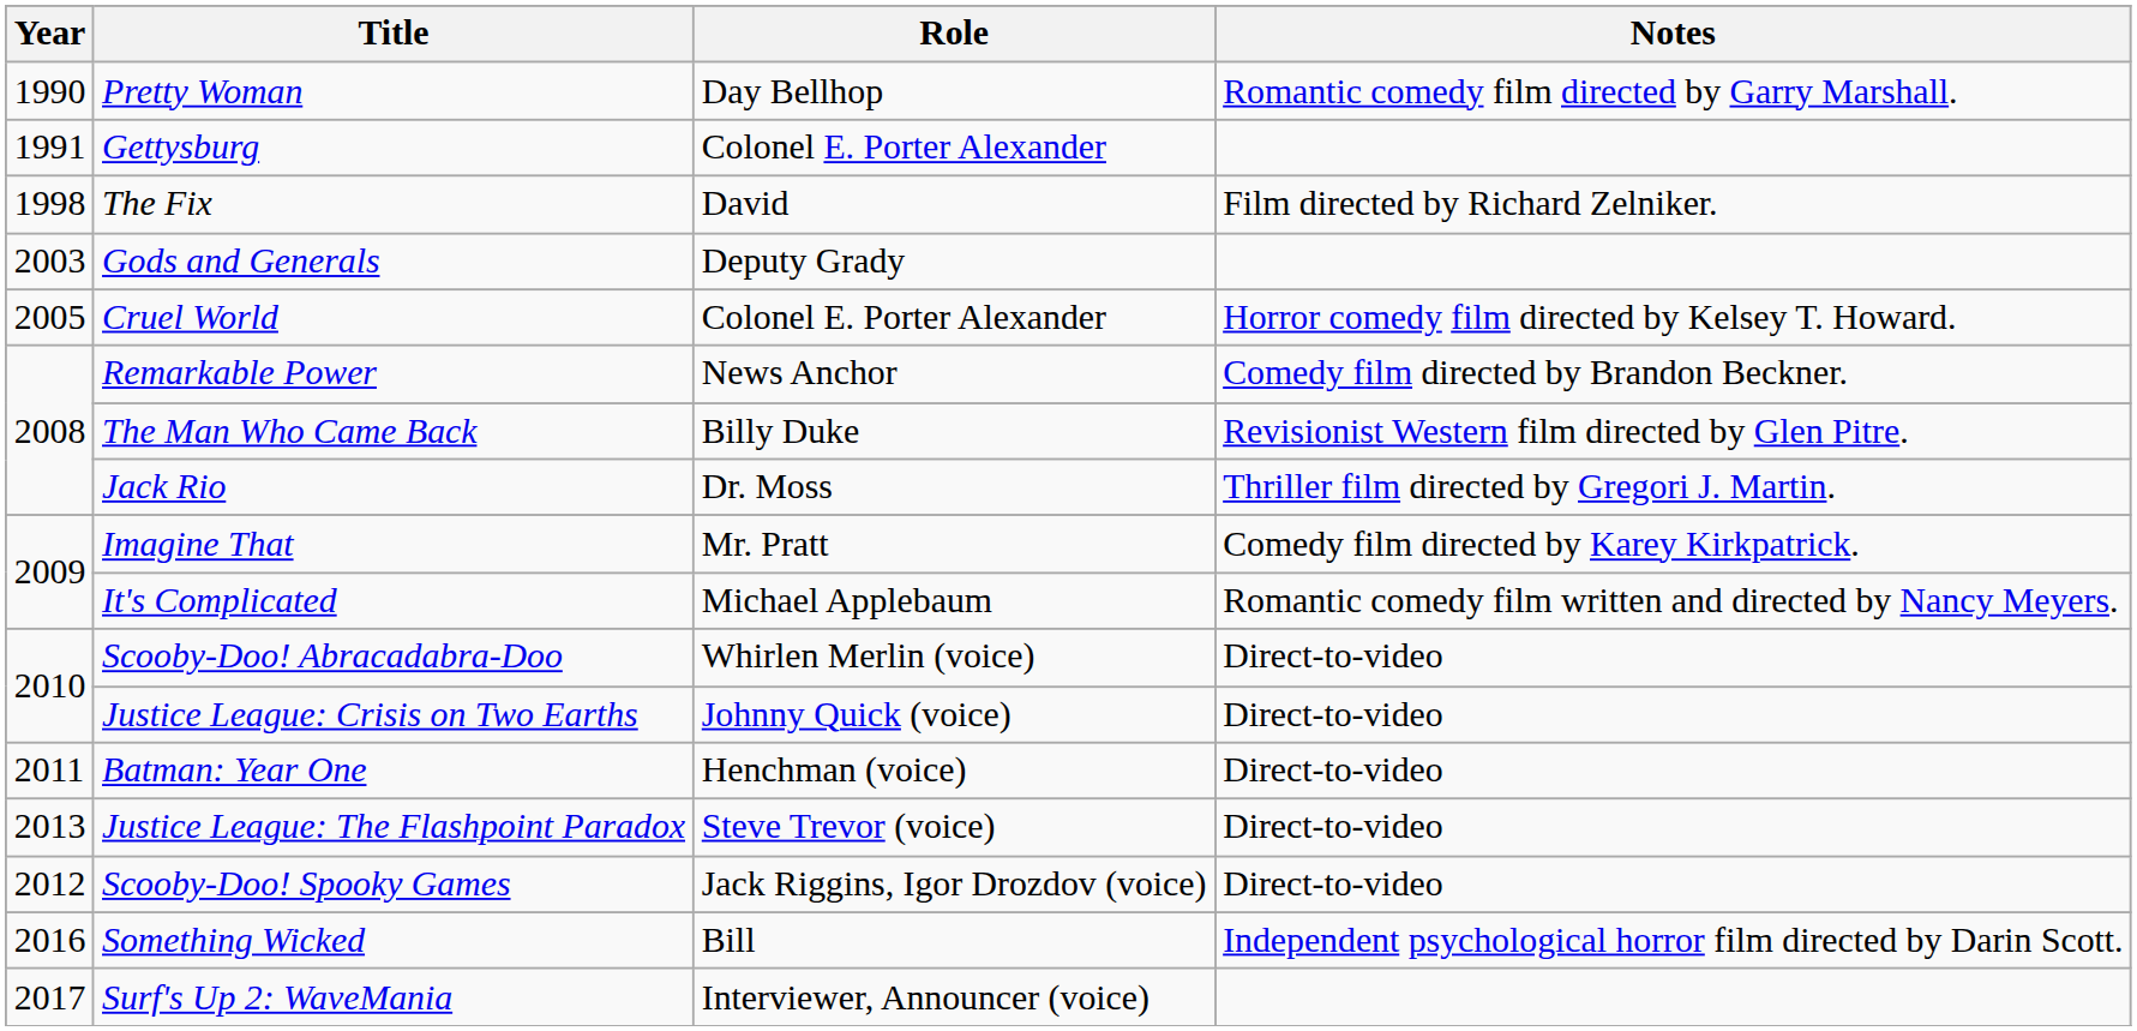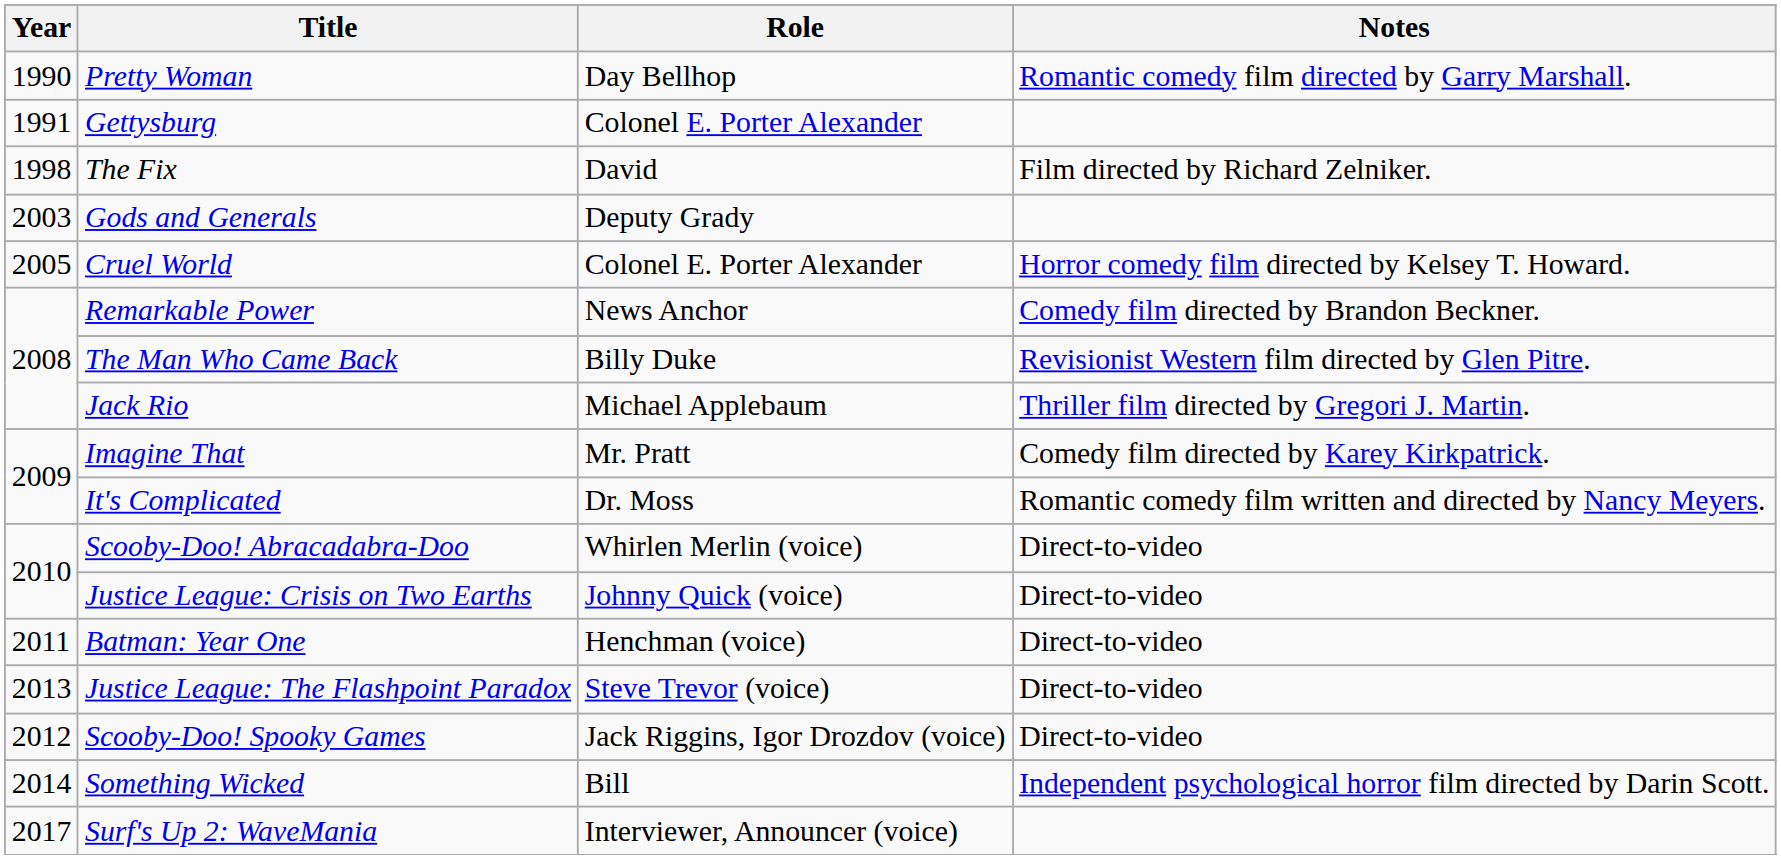 <table class="wikitable sortable">
 <tr>
 <th>Year</th>
 <th>Title</th>
 <th>Role</th>
 <th class="unsortable">Notes</th>
 </tr>
 <tr>
 <td>1990</td>
 <td><em><a href='#'>Pretty Woman</a></em></td>
 <td>Day Bellhop</td>
 <td><a href='#'>Romantic comedy</a> film <a href='#'>directed</a> by <a href='#'>Garry Marshall</a>.</td>
 </tr>
 <tr>
 <td>1991</td>
 <td><em><a href='#'>Gettysburg</a></em></td>
 <td>Colonel <a href='#'>E. Porter Alexander</a></td>
 <td></td>
 </tr>
 <tr>
 <td>1998</td>
 <td><em>The Fix</em></td>
 <td>David</td>
 <td>Film directed by Richard Zelniker.</td>
 </tr>
 <tr>
 <td>2003</td>
 <td><em><a href='#'>Gods and Generals</a></em></td>
 <td>Deputy Grady</td>
 <td></td>
 </tr>
 <tr>
 <td>2005</td>
 <td><em><a href='#'>Cruel World</a></em></td>
 <td>Colonel E. Porter Alexander</td>
 <td><a href='#'>Horror comedy</a> <a href='#'>film</a> directed by Kelsey T. Howard.</td>
 </tr>
 <tr>
 <td rowspan="3">2008</td>
 <td><em><a href='#'>Remarkable Power</a></em></td>
 <td>News Anchor</td>
 <td><a href='#'>Comedy film</a> directed by Brandon Beckner.</td>
 </tr>
 <tr>
 <td><em><a href='#'>The Man Who Came Back</a></em></td>
 <td>Billy Duke</td>
 <td><a href='#'>Revisionist Western</a> film directed by <a href='#'>Glen Pitre</a>.</td>
 </tr>
 <tr>
 <td><em><a href='#'>Jack Rio</a></em></td>
-<td>Dr. Moss</td>
+<td>Michael Applebaum</td>
 <td><a href='#'>Thriller film</a> directed by <a href='#'>Gregori J. Martin</a>.</td>
 </tr>
 <tr>
 <td rowspan="2">2009</td>
 <td><em><a href='#'>Imagine That</a></em></td>
 <td>Mr. Pratt</td>
 <td>Comedy film directed by <a href='#'>Karey Kirkpatrick</a>.</td>
 </tr>
 <tr>
 <td><em><a href='#'>It's Complicated</a></em></td>
-<td>Michael Applebaum</td>
+<td>Dr. Moss</td>
 <td>Romantic comedy film written and directed by <a href='#'>Nancy Meyers</a>.</td>
 </tr>
 <tr>
 <td rowspan=2>2010</td>
 <td><em><a href='#'>Scooby-Doo! Abracadabra-Doo</a></em></td>
 <td>Whirlen Merlin (voice)</td>
 <td>Direct-to-video</td>
 </tr>
 <tr>
 <td><em><a href='#'>Justice League: Crisis on Two Earths</a></em></td>
 <td><a href='#'>Johnny Quick</a> (voice)</td>
 <td>Direct-to-video</td>
 </tr>
 <tr>
 <td>2011</td>
 <td><em><a href='#'>Batman: Year One</a></em></td>
 <td>Henchman (voice)</td>
 <td>Direct-to-video</td>
 </tr>
 <tr>
 <td>2013</td>
 <td><em><a href='#'>Justice League: The Flashpoint Paradox</a></em></td>
 <td><a href='#'>Steve Trevor</a> (voice)</td>
 <td>Direct-to-video</td>
 </tr>
 <tr>
 <td>2012</td>
 <td><em><a href='#'>Scooby-Doo! Spooky Games</a></em></td>
 <td>Jack Riggins, Igor Drozdov (voice)</td>
 <td>Direct-to-video</td>
 </tr>
 <tr>
-<td>2016</td>
+<td>2014</td>
 <td><em><a href='#'>Something Wicked</a></em></td>
 <td>Bill</td>
 <td><a href='#'>Independent</a> <a href='#'>psychological horror</a> film directed by Darin Scott.</td>
 </tr>
 <tr>
 <td>2017</td>
 <td><em><a href='#'>Surf's Up 2: WaveMania</a></em></td>
 <td>Interviewer, Announcer (voice)</td>
 <td></td>
 </tr>
 <tr>
 </tr>
 </table>
